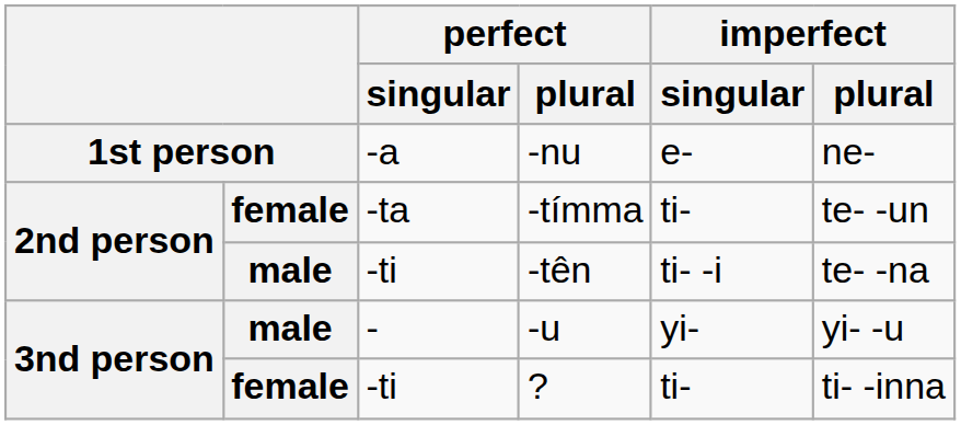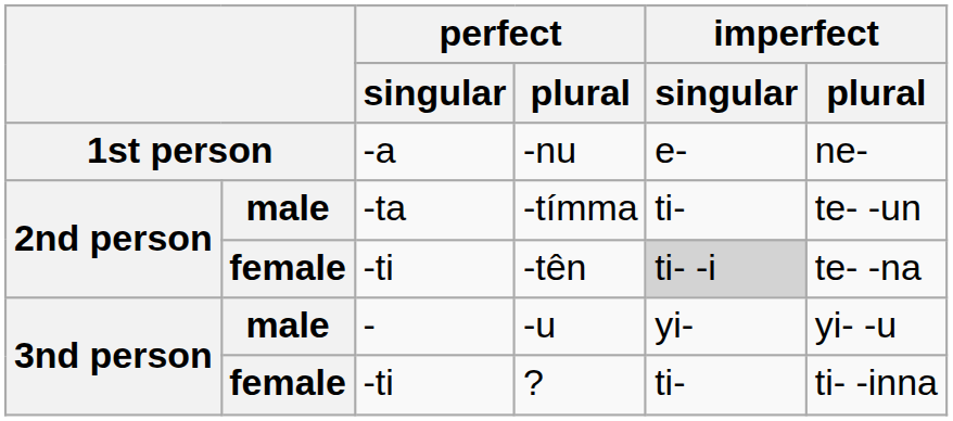 <table class="wikitable">
 <tr>
 <th rowspan="2" colspan="2"></th>
 <th colspan="2">perfect</th>
 <th colspan="2">imperfect</th>
 </tr>
 <tr>
 <th>singular</th>
 <th>plural</th>
 <th>singular</th>
 <th>plural</th>
 </tr>
 <tr>
 <th colspan="2">1st person</th>
 <td>-a</td>
 <td>-nu</td>
 <td>e-</td>
 <td>ne-</td>
 </tr>
 <tr>
 <th rowspan="2">2nd person</th>
-<th>female</th>
+<th>male</th>
 <td>-ta</td>
 <td>-tímma</td>
 <td>ti-</td>
 <td>te- -un</td>
 </tr>
 <tr>
-<th>male</th>
+<th>female</th>
 <td>-ti</td>
 <td>-tên</td>
-<td>ti- -i</td>
+<td style="background: lightgrey;">ti- -i</td>
 <td>te- -na</td>
 </tr>
 <tr>
 <th rowspan="2">3nd person</th>
 <th>male</th>
 <td>-</td>
 <td>-u</td>
 <td>yi-</td>
 <td>yi- -u</td>
 </tr>
 <tr>
 <th>female</th>
 <td>-ti</td>
 <td>?</td>
 <td>ti-</td>
 <td>ti- -inna</td>
 </tr>
 </table>
